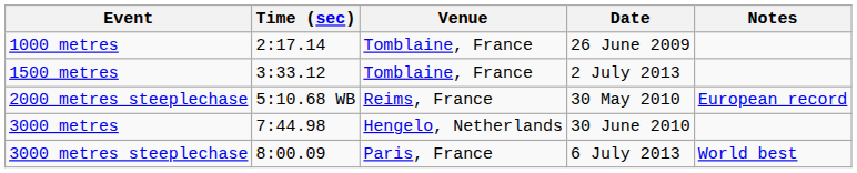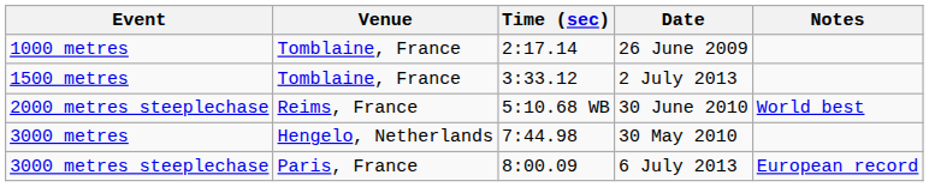 <table class=wikitable>
 <tr>
 <th>Event</th>
+<th>Venue</th>
 <th>Time (<a href='#'>sec</a>)</th>
-<th>Venue</th>
 <th>Date</th>
 <th>Notes</th>
 </tr>
 <tr>
 <td><a href='#'>1000 metres</a></td>
+<td><a href='#'>Tomblaine</a>, France</td>
 <td>2:17.14</td>
-<td><a href='#'>Tomblaine</a>, France</td>
 <td>26 June 2009</td>
 <td></td>
 </tr>
 <tr>
 <td><a href='#'>1500 metres</a></td>
+<td><a href='#'>Tomblaine</a>, France</td>
 <td>3:33.12</td>
-<td><a href='#'>Tomblaine</a>, France</td>
 <td>2 July 2013</td>
 <td></td>
 </tr>
 <tr>
 <td><a href='#'>2000 metres steeplechase</a></td>
+<td><a href='#'>Reims</a>, France</td>
 <td>5:10.68 WB</td>
-<td><a href='#'>Reims</a>, France</td>
-<td>30 May 2010</td>
-<td><a href='#'>European record</a></td>
+<td>30 June 2010</td>
+<td><a href='#'>World best</a></td>
 </tr>
 <tr>
 <td><a href='#'>3000 metres</a></td>
+<td><a href='#'>Hengelo</a>, Netherlands</td>
 <td>7:44.98</td>
-<td><a href='#'>Hengelo</a>, Netherlands</td>
-<td>30 June 2010</td>
+<td>30 May 2010</td>
 <td></td>
 </tr>
 <tr>
 <td><a href='#'>3000 metres steeplechase</a></td>
+<td><a href='#'>Paris</a>, France</td>
 <td>8:00.09</td>
-<td><a href='#'>Paris</a>, France</td>
 <td>6 July 2013</td>
-<td><a href='#'>World best</a></td>
+<td><a href='#'>European record</a></td>
 </tr>
 </table>
